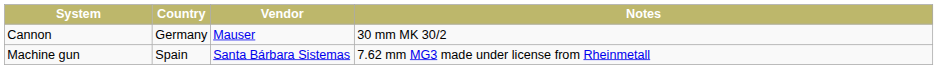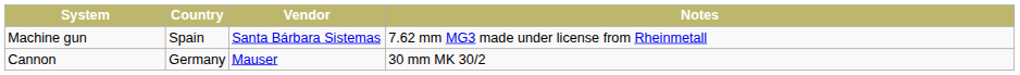 <table class="wikitable">
 <tr>
 <th style="width:180px; px; background:#bdb76b; color:White;"><strong>System</strong></th>
 <th style="width:25px; px; background:#bdb76b; color:White;"><strong>Country</strong></th>
 <th style="width:175px; px; background:#bdb76b; color:White;"><strong>Vendor</strong></th>
 <th style="width:725px; px; background:#bdb76b; color:White;"><strong>Notes</strong></th>
 </tr>
 <tr>
+<td>Machine gun</td>
+<td>Spain</td>
+<td><a href='#'>Santa Bárbara Sistemas</a></td>
+<td>7.62 mm <a href='#'>MG3</a> made under license from <a href='#'>Rheinmetall</a></td>
+</tr>
+<tr>
 <td>Cannon</td>
 <td>Germany</td>
 <td><a href='#'>Mauser</a></td>
 <td>30 mm MK 30/2</td>
 </tr>
-<tr>
-<td>Machine gun</td>
-<td>Spain</td>
-<td><a href='#'>Santa Bárbara Sistemas</a></td>
-<td>7.62 mm <a href='#'>MG3</a> made under license from <a href='#'>Rheinmetall</a></td>
-</tr>
 </table>
